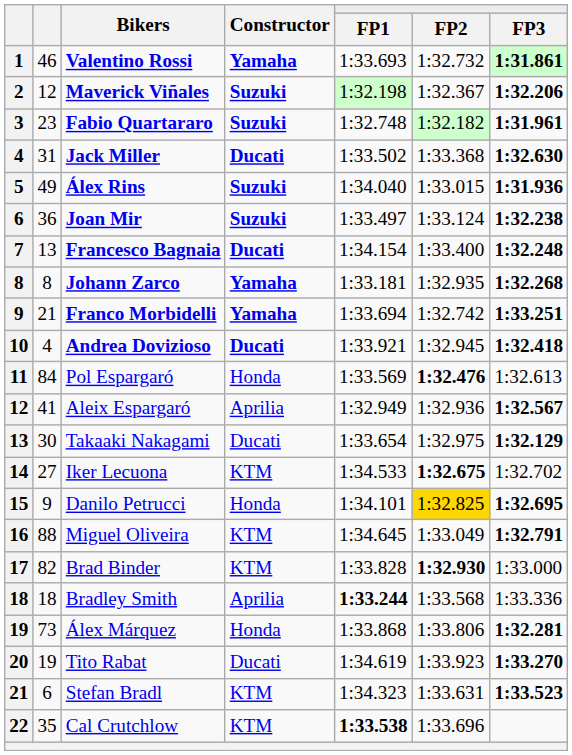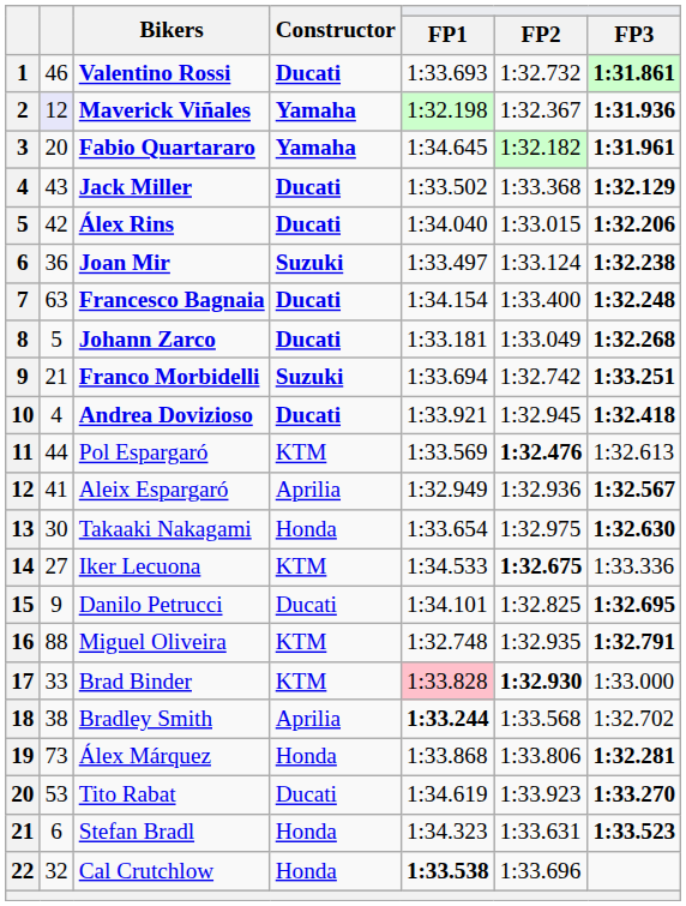 <table class="wikitable sortable" style="font-size: 85%;">
 <tr>
 <th rowspan="2"></th>
 <th rowspan="2"></th>
 <th rowspan="2">Bikers</th>
 <th rowspan="2">Constructor</th>
 <th colspan="3" style="background:#eaecf0; text-align:center;"></th>
 </tr>
 <tr>
 <th scope="col" data-sort-type=text>FP1</th>
 <th scope="col" data-sort-type=text>FP2</th>
 <th scope="col" data-sort-type=text>FP3</th>
 </tr>
 <tr>
 <th scope="row">1</th>
 <td align="center">46</td>
 <td data-sort-value="ros"> <strong><a href='#'>Valentino Rossi</a></strong></td>
-<td><strong><a href='#'>Yamaha</a></strong></td>
+<td><strong><a href='#'>Ducati</a></strong></td>
 <td>1:33.693</td>
 <td>1:32.732</td>
 <td style="background:#ccffcc;"><strong>1:31.861</strong></td>
 </tr>
 <tr>
 <th scope="row">2</th>
-<td align="center">12</td>
+<td align="center" style="background: lavender;">12</td>
 <td data-sort-value="vin"> <strong><a href='#'>Maverick Viñales</a></strong></td>
-<td><strong><a href='#'>Suzuki</a></strong></td>
+<td><strong><a href='#'>Yamaha</a></strong></td>
 <td style="background:#ccffcc;">1:32.198</td>
 <td>1:32.367</td>
-<td><strong>1:32.206</strong></td>
+<td><strong>1:31.936</strong></td>
 </tr>
 <tr>
 <th scope="row">3</th>
-<td align="center">23</td>
+<td align="center">20</td>
 <td data-sort-value="qua"> <strong><a href='#'>Fabio Quartararo</a></strong></td>
-<td><strong><a href='#'>Suzuki</a></strong></td>
-<td>1:32.748</td>
+<td><strong><a href='#'>Yamaha</a></strong></td>
+<td>1:34.645</td>
 <td style="background:#ccffcc;">1:32.182</td>
 <td><strong>1:31.961</strong></td>
 </tr>
 <tr>
 <th scope="row">4</th>
-<td align="center">31</td>
+<td align="center">43</td>
 <td data-sort-value="mil"> <strong><a href='#'>Jack Miller</a></strong></td>
 <td><strong><a href='#'>Ducati</a></strong></td>
 <td>1:33.502</td>
 <td>1:33.368</td>
-<td><strong>1:32.630</strong></td>
+<td><strong>1:32.129</strong></td>
 </tr>
 <tr>
 <th scope="row">5</th>
-<td align="center">49</td>
+<td align="center">42</td>
 <td data-sort-value="rin"> <strong><a href='#'>Álex Rins</a></strong></td>
-<td><strong><a href='#'>Suzuki</a></strong></td>
+<td><strong><a href='#'>Ducati</a></strong></td>
 <td>1:34.040</td>
 <td>1:33.015</td>
-<td><strong>1:31.936</strong></td>
+<td><strong>1:32.206</strong></td>
 </tr>
 <tr>
 <th scope="row">6</th>
 <td align="center">36</td>
 <td data-sort-value="mir"> <strong><a href='#'>Joan Mir</a></strong></td>
 <td><strong><a href='#'>Suzuki</a></strong></td>
 <td>1:33.497</td>
 <td>1:33.124</td>
 <td><strong>1:32.238</strong></td>
 </tr>
 <tr>
 <th scope="row">7</th>
-<td align="center">13</td>
+<td align="center">63</td>
 <td data-sort-value="bag"> <strong><a href='#'>Francesco Bagnaia</a></strong></td>
 <td><strong><a href='#'>Ducati</a></strong></td>
 <td>1:34.154</td>
 <td>1:33.400</td>
 <td><strong>1:32.248</strong></td>
 </tr>
 <tr>
 <th scope="row">8</th>
-<td align="center">8</td>
+<td align="center">5</td>
 <td data-sort-value="zar"> <strong><a href='#'>Johann Zarco</a></strong></td>
-<td><strong><a href='#'>Yamaha</a></strong></td>
+<td><strong><a href='#'>Ducati</a></strong></td>
 <td>1:33.181</td>
-<td>1:32.935</td>
+<td>1:33.049</td>
 <td><strong>1:32.268</strong></td>
 </tr>
 <tr>
 <th scope="row">9</th>
 <td align="center">21</td>
 <td data-sort-value="mor"> <strong><a href='#'>Franco Morbidelli</a></strong></td>
-<td><strong><a href='#'>Yamaha</a></strong></td>
+<td><strong><a href='#'>Suzuki</a></strong></td>
 <td>1:33.694</td>
 <td>1:32.742</td>
 <td><strong>1:33.251</strong></td>
 </tr>
 <tr>
 <th scope="row">10</th>
 <td align="center">4</td>
 <td data-sort-value="dov"> <strong><a href='#'>Andrea Dovizioso</a></strong></td>
 <td><strong><a href='#'>Ducati</a></strong></td>
 <td>1:33.921</td>
 <td>1:32.945</td>
 <td><strong>1:32.418</strong></td>
 </tr>
 <tr>
 <th scope="row">11</th>
-<td align="center">84</td>
+<td align="center">44</td>
 <td data-sort-value="esp"> <a href='#'>Pol Espargaró</a></td>
-<td><a href='#'>Honda</a></td>
+<td><a href='#'>KTM</a></td>
 <td>1:33.569</td>
 <td><strong>1:32.476</strong></td>
 <td>1:32.613</td>
 </tr>
 <tr>
 <th scope="row">12</th>
 <td align="center">41</td>
 <td data-sort-value="esa"> <a href='#'>Aleix Espargaró</a></td>
 <td><a href='#'>Aprilia</a></td>
 <td>1:32.949</td>
 <td>1:32.936</td>
 <td><strong>1:32.567</strong></td>
 </tr>
 <tr>
 <th scope="row">13</th>
 <td align="center">30</td>
 <td data-sort-value="nak"> <a href='#'>Takaaki Nakagami</a></td>
-<td><a href='#'>Ducati</a></td>
+<td><a href='#'>Honda</a></td>
 <td>1:33.654</td>
 <td>1:32.975</td>
-<td><strong>1:32.129</strong></td>
+<td><strong>1:32.630</strong></td>
 </tr>
 <tr>
 <th scope="row">14</th>
 <td align="center">27</td>
 <td data-sort-value="lec"> <a href='#'>Iker Lecuona</a></td>
 <td><a href='#'>KTM</a></td>
 <td>1:34.533</td>
 <td><strong>1:32.675</strong></td>
-<td>1:32.702</td>
+<td>1:33.336</td>
 </tr>
 <tr>
 <th scope="row">15</th>
 <td align="center">9</td>
 <td data-sort-value="pet"> <a href='#'>Danilo Petrucci</a></td>
-<td><a href='#'>Honda</a></td>
+<td><a href='#'>Ducati</a></td>
 <td>1:34.101</td>
-<td style="background: gold;">1:32.825</td>
+<td>1:32.825</td>
 <td><strong>1:32.695</strong></td>
 </tr>
 <tr>
 <th scope="row">16</th>
 <td align="center">88</td>
 <td data-sort-value="oli"> <a href='#'>Miguel Oliveira</a></td>
 <td><a href='#'>KTM</a></td>
-<td>1:34.645</td>
-<td>1:33.049</td>
+<td>1:32.748</td>
+<td>1:32.935</td>
 <td><strong>1:32.791</strong></td>
 </tr>
 <tr>
 <th scope="row">17</th>
-<td align="center">82</td>
+<td align="center">33</td>
 <td data-sort-value="bin"> <a href='#'>Brad Binder</a></td>
 <td><a href='#'>KTM</a></td>
-<td>1:33.828</td>
+<td style="background: pink;">1:33.828</td>
 <td><strong>1:32.930</strong></td>
 <td>1:33.000</td>
 </tr>
 <tr>
 <th scope="row">18</th>
-<td align="center">18</td>
+<td align="center">38</td>
 <td data-sort-value="smi"> <a href='#'>Bradley Smith</a></td>
 <td><a href='#'>Aprilia</a></td>
 <td><strong>1:33.244</strong></td>
 <td>1:33.568</td>
-<td>1:33.336</td>
+<td>1:32.702</td>
 </tr>
 <tr>
 <th scope="row">19</th>
 <td align="center">73</td>
 <td data-sort-value="mar"> <a href='#'>Álex Márquez</a></td>
 <td><a href='#'>Honda</a></td>
 <td>1:33.868</td>
 <td>1:33.806</td>
 <td><strong>1:32.281</strong></td>
 </tr>
 <tr>
 <th scope="row">20</th>
-<td align="center">19</td>
+<td align="center">53</td>
 <td data-sort-value="rab"> <a href='#'>Tito Rabat</a></td>
 <td><a href='#'>Ducati</a></td>
 <td>1:34.619</td>
 <td>1:33.923</td>
 <td><strong>1:33.270</strong></td>
 </tr>
 <tr>
 <th scope="row">21</th>
 <td align="center">6</td>
 <td data-sort-value="bra"> <a href='#'>Stefan Bradl</a></td>
-<td><a href='#'>KTM</a></td>
+<td><a href='#'>Honda</a></td>
 <td>1:34.323</td>
 <td>1:33.631</td>
 <td><strong>1:33.523</strong></td>
 </tr>
 <tr>
 <th scope="row">22</th>
-<td align="center">35</td>
+<td align="center">32</td>
 <td data-sort-value="cru"> <a href='#'>Cal Crutchlow</a></td>
-<td><a href='#'>KTM</a></td>
+<td><a href='#'>Honda</a></td>
 <td><strong>1:33.538</strong></td>
 <td>1:33.696</td>
 <td data-sort-value=2></td>
 </tr>
 <tr>
 <th colspan=9></th>
 </tr>
 </table>
